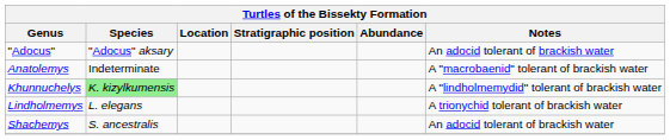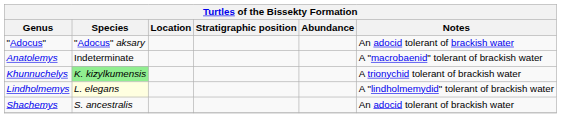 <table class="wikitable" align="center">
 <tr>
 <th colspan="7" align="center"><strong><a href='#'>Turtles</a> of the Bissekty Formation</strong></th>
 </tr>
 <tr>
 <th>Genus</th>
 <th>Species</th>
 <th>Location</th>
 <th>Stratigraphic position</th>
 <th>Abundance</th>
 <th>Notes</th>
 </tr>
 <tr>
 <td>"<a href='#'>Adocus</a>"</td>
 <td>"<a href='#'>Adocus</a>" <em>aksary</em></td>
 <td></td>
 <td></td>
 <td></td>
 <td>An <a href='#'>adocid</a> tolerant of <a href='#'>brackish water</a></td>
 </tr>
 <tr>
 <td><em><a href='#'>Anatolemys</a></em></td>
 <td>Indeterminate</td>
 <td></td>
 <td></td>
 <td></td>
 <td>A "<a href='#'>macrobaenid</a>" tolerant of brackish water</td>
 </tr>
 <tr>
 <td><em><a href='#'>Khunnuchelys</a></em></td>
 <td style="background: lightgreen;"><em>K. kizylkumensis</em></td>
 <td></td>
 <td></td>
 <td></td>
-<td>A "<a href='#'>lindholmemydid</a>" tolerant of brackish water</td>
+<td>A <a href='#'>trionychid</a> tolerant of brackish water</td>
 </tr>
 <tr>
 <td><em><a href='#'>Lindholmemys</a></em></td>
-<td><em>L. elegans</em></td>
+<td style="background: lightyellow;"><em>L. elegans</em></td>
 <td></td>
 <td></td>
 <td></td>
-<td>A <a href='#'>trionychid</a> tolerant of brackish water</td>
+<td>A "<a href='#'>lindholmemydid</a>" tolerant of brackish water</td>
 </tr>
 <tr>
 <td><em><a href='#'>Shachemys</a></em></td>
 <td><em>S. ancestralis</em></td>
 <td></td>
 <td></td>
 <td></td>
 <td>An <a href='#'>adocid</a> tolerant of brackish water</td>
 </tr>
 <tr>
 </tr>
 </table>
